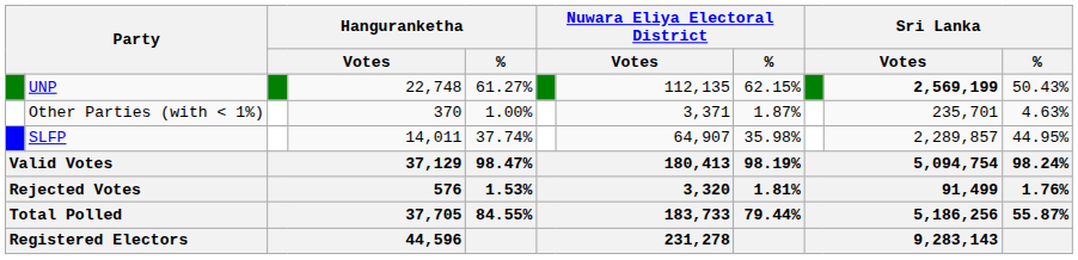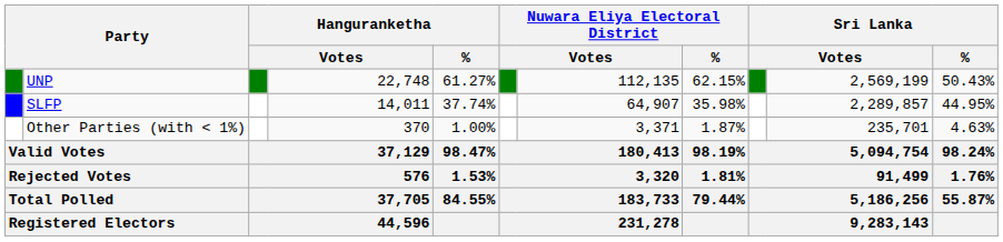 <table class="wikitable">
 <tr>
 <th colspan="2" width="144px"rowspan="2">Party</th>
 <th colspan="3" width="216px">Hanguranketha</th>
 <th colspan="3" width="216px"><a href='#'>Nuwara Eliya Electoral District</a></th>
 <th colspan="3" width="216px">Sri Lanka</th>
 </tr>
 <tr>
 <th colspan="2" width="144px">Votes</th>
 <th>%</th>
 <th colspan="2" width="144px">Votes</th>
 <th>%</th>
 <th colspan="2" width="144px">Votes</th>
 <th>%</th>
 </tr>
 <tr>
 <td style="background-color:green;" width="10px"></td>
 <td style="text-align:left;"><a href='#'>UNP</a></td>
 <td style="background-color:green;" width="10px"></td>
 <td style="text-align:right;">22,748</td>
 <td style="text-align:right;">61.27%</td>
 <td style="background-color:green;" width="10px"></td>
 <td style="text-align:right;">112,135</td>
 <td style="text-align:right;">62.15%</td>
 <td style="background-color:green;" width="10px"></td>
-<td style="text-align:right;"><strong>2,569,199</strong></td>
+<td style="text-align:right;">2,569,199</td>
 <td style="text-align:right;">50.43%</td>
+</tr>
+<tr>
+<td style="background-color:blue;" width="10px"></td>
+<td style="text-align:left;"><a href='#'>SLFP</a></td>
+<td style="background-color:white;" width="10px"></td>
+<td style="text-align:right;">14,011</td>
+<td style="text-align:right;">37.74%</td>
+<td style="background-color:white;" width="10px"></td>
+<td style="text-align:right;">64,907</td>
+<td style="text-align:right;">35.98%</td>
+<td style="background-color:white;" width="10px"></td>
+<td style="text-align:right;">2,289,857</td>
+<td style="text-align:right;">44.95%</td>
 </tr>
 <tr>
 <td style="background-color:white;" width="10px"></td>
 <td style="text-align:left;">Other Parties (with < 1%)</td>
 <td style="background-color:white;" width="10px"></td>
 <td style="text-align:right;">370</td>
 <td style="text-align:right;">1.00%</td>
 <td style="background-color:white;" width="10px"></td>
 <td style="text-align:right;">3,371</td>
 <td style="text-align:right;">1.87%</td>
 <td style="background-color:white;" width="10px"></td>
 <td style="text-align:right;">235,701</td>
 <td style="text-align:right;">4.63%</td>
-</tr>
-<tr>
-<td style="background-color:blue;" width="10px"></td>
-<td style="text-align:left;"><a href='#'>SLFP</a></td>
-<td style="background-color:white;" width="10px"></td>
-<td style="text-align:right;">14,011</td>
-<td style="text-align:right;">37.74%</td>
-<td style="background-color:white;" width="10px"></td>
-<td style="text-align:right;">64,907</td>
-<td style="text-align:right;">35.98%</td>
-<td style="background-color:white;" width="10px"></td>
-<td style="text-align:right;">2,289,857</td>
-<td style="text-align:right;">44.95%</td>
 </tr>
 <tr>
 <th colspan="2" width="144px"style="text-align:left;">Valid Votes</th>
 <th style="text-align:right;"colspan="2" width="144px">37,129</th>
 <th style="text-align:right;">98.47%</th>
 <th style="text-align:right;"colspan="2" width="144px">180,413</th>
 <th style="text-align:right;">98.19%</th>
 <th style="text-align:right;"colspan="2" width="144px">5,094,754</th>
 <th style="text-align:right;">98.24%</th>
 </tr>
 <tr>
 <th colspan="2" width="144px"style="text-align:left;">Rejected Votes</th>
 <th style="text-align:right;"colspan="2" width="144px">576</th>
 <th style="text-align:right;">1.53%</th>
 <th style="text-align:right;"colspan="2" width="144px">3,320</th>
 <th style="text-align:right;">1.81%</th>
 <th style="text-align:right;"colspan="2" width="144px">91,499</th>
 <th style="text-align:right;">1.76%</th>
 </tr>
 <tr>
 <th colspan="2" width="144px"style="text-align:left;">Total Polled</th>
 <th style="text-align:right;"colspan="2" width="144px">37,705</th>
 <th style="text-align:right;">84.55%</th>
 <th style="text-align:right;"colspan="2" width="144px">183,733</th>
 <th style="text-align:right;">79.44%</th>
 <th style="text-align:right;"colspan="2" width="144px">5,186,256</th>
 <th style="text-align:right;">55.87%</th>
 </tr>
 <tr>
 <th colspan="2" width="144px"style="text-align:left;">Registered Electors</th>
 <th style="text-align:right;"colspan="2" width="144px">44,596</th>
 <th></th>
 <th style="text-align:right;"colspan="2" width="144px">231,278</th>
 <th></th>
 <th style="text-align:right;"colspan="2" width="144px">9,283,143</th>
 <th></th>
 </tr>
 </table>
